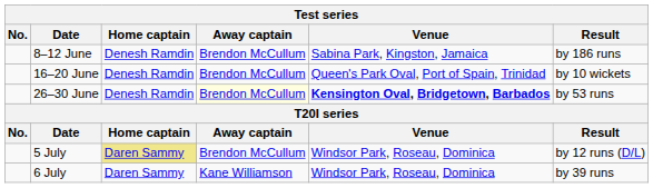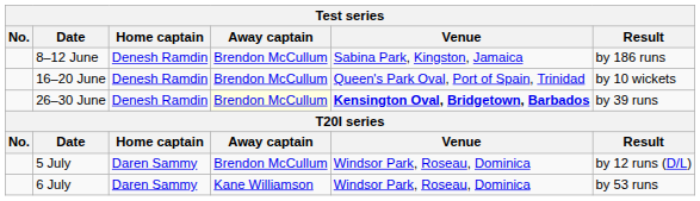 <table class="wikitable">
 <tr>
 <th colspan="9">Test series</th>
 </tr>
 <tr>
 <th>No.</th>
 <th>Date</th>
 <th>Home captain</th>
 <th>Away captain</th>
 <th>Venue</th>
 <th>Result</th>
 </tr>
 <tr>
 <td></td>
 <td>8–12 June</td>
 <td><a href='#'>Denesh Ramdin</a></td>
 <td><a href='#'>Brendon McCullum</a></td>
 <td><a href='#'>Sabina Park</a>, <a href='#'>Kingston</a>, <a href='#'>Jamaica</a></td>
 <td> by 186 runs</td>
 </tr>
 <tr>
 <td></td>
 <td>16–20 June</td>
 <td><a href='#'>Denesh Ramdin</a></td>
 <td><a href='#'>Brendon McCullum</a></td>
 <td><a href='#'>Queen's Park Oval</a>, <a href='#'>Port of Spain</a>, <a href='#'>Trinidad</a></td>
 <td> by 10 wickets</td>
 </tr>
 <tr>
 <td></td>
 <td>26–30 June</td>
 <td><a href='#'>Denesh Ramdin</a></td>
 <td style="background: lightyellow;"><a href='#'>Brendon McCullum</a></td>
 <td><strong><a href='#'>Kensington Oval</a>, <a href='#'>Bridgetown</a>, <a href='#'>Barbados</a></strong></td>
-<td> by 53 runs</td>
+<td> by 39 runs</td>
 </tr>
 <tr>
 <th colspan="9">T20I series</th>
 </tr>
 <tr>
 <th>No.</th>
 <th>Date</th>
 <th>Home captain</th>
 <th>Away captain</th>
 <th>Venue</th>
 <th>Result</th>
 </tr>
 <tr>
 <td></td>
 <td>5 July</td>
-<td style="background: khaki;"><a href='#'>Daren Sammy</a></td>
+<td><a href='#'>Daren Sammy</a></td>
 <td><a href='#'>Brendon McCullum</a></td>
 <td><a href='#'>Windsor Park</a>, <a href='#'>Roseau</a>, <a href='#'>Dominica</a></td>
 <td> by 12 runs (<a href='#'>D/L</a>)</td>
 </tr>
 <tr>
 <td></td>
 <td>6 July</td>
 <td><a href='#'>Daren Sammy</a></td>
 <td><a href='#'>Kane Williamson</a></td>
 <td><a href='#'>Windsor Park</a>, <a href='#'>Roseau</a>, <a href='#'>Dominica</a></td>
-<td> by 39 runs</td>
+<td> by 53 runs</td>
 </tr>
 </table>
